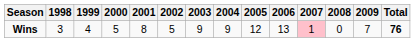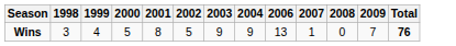 <table class="wikitable">
 <tr>
 <th>Season</th>
 <th>1998</th>
 <th>1999</th>
 <th>2000</th>
 <th>2001</th>
 <th>2002</th>
 <th>2003</th>
 <th>2004</th>
-<th>2005</th>
 <th>2006</th>
 <th>2007</th>
 <th>2008</th>
 <th>2009</th>
 <th><strong>Total</strong></th>
 </tr>
 <tr align=center>
 <td><strong>Wins</strong></td>
 <td>3</td>
 <td>4</td>
 <td>5</td>
 <td>8</td>
 <td>5</td>
 <td>9</td>
 <td>9</td>
-<td>12</td>
 <td>13</td>
-<td style="background: pink;">1</td>
+<td>1</td>
 <td>0</td>
 <td>7</td>
 <td><strong>76</strong></td>
 </tr>
 </table>
